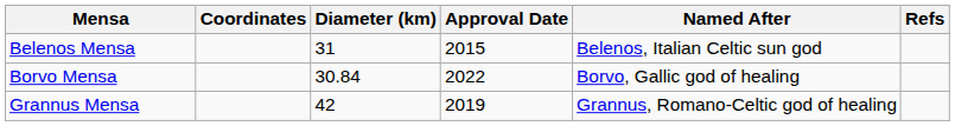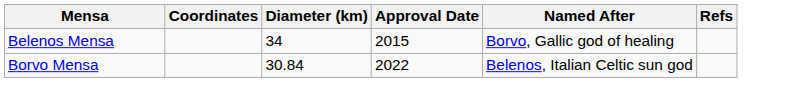 <table class="wikitable">
 <tr>
 <th style="width:10em">Mensa</th>
 <th>Coordinates</th>
 <th>Diameter (km)</th>
 <th>Approval Date</th>
 <th>Named After</th>
 <th>Refs</th>
 </tr>
 <tr id="Belenos">
 <td><a href='#'>Belenos Mensa</a></td>
 <td></td>
-<td>31</td>
+<td>34</td>
 <td>2015</td>
-<td><a href='#'>Belenos</a>, Italian Celtic sun god</td>
+<td><a href='#'>Borvo</a>, Gallic god of healing</td>
 <td></td>
 </tr>
 <tr id="Borvo">
 <td><a href='#'>Borvo Mensa</a></td>
 <td></td>
 <td>30.84</td>
 <td>2022</td>
-<td><a href='#'>Borvo</a>, Gallic god of healing</td>
-<td></td>
-</tr>
-<tr id="Grannus">
-<td><a href='#'>Grannus Mensa</a></td>
-<td></td>
-<td>42</td>
-<td>2019</td>
-<td><a href='#'>Grannus</a>, Romano-Celtic god of healing</td>
+<td><a href='#'>Belenos</a>, Italian Celtic sun god</td>
 <td></td>
 </tr>
 </table>
